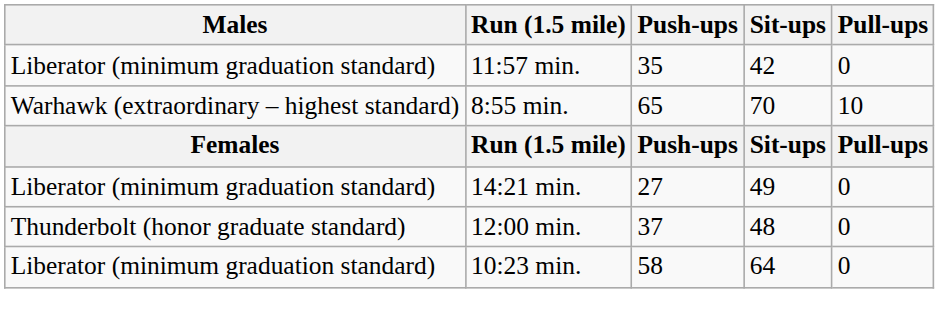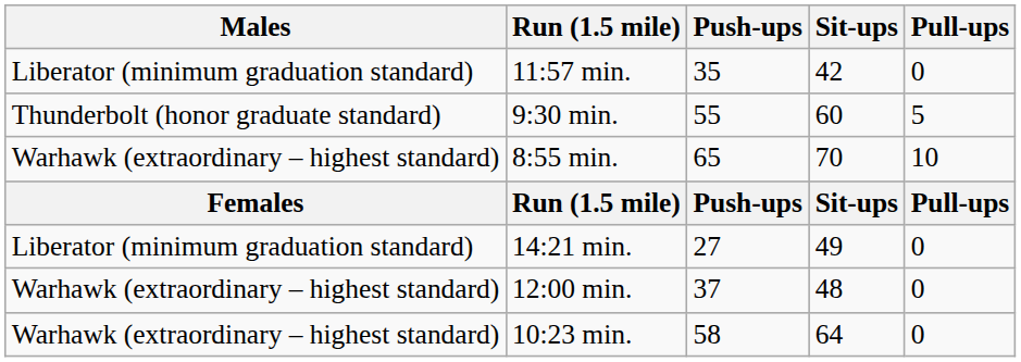 <table class="wikitable">
 <tr>
 <th><strong>Males</strong></th>
 <th>Run (1.5 mile)</th>
 <th>Push-ups</th>
 <th>Sit-ups</th>
 <th>Pull-ups</th>
 </tr>
 <tr>
 <td>Liberator (minimum graduation standard)</td>
 <td>11:57 min.</td>
 <td>35</td>
 <td>42</td>
 <td>0</td>
+</tr>
+<tr>
+<td>Thunderbolt (honor graduate standard)</td>
+<td>9:30 min.</td>
+<td>55</td>
+<td>60</td>
+<td>5</td>
 </tr>
 <tr>
 <td>Warhawk (extraordinary – highest standard)</td>
 <td>8:55 min.</td>
 <td>65</td>
 <td>70</td>
 <td>10</td>
 </tr>
 <tr>
 <th style="text-align:center;"><strong>Females</strong></th>
 <th>Run (1.5 mile)</th>
 <th>Push-ups</th>
 <th>Sit-ups</th>
 <th>Pull-ups</th>
 </tr>
 <tr>
 <td>Liberator (minimum graduation standard)</td>
 <td>14:21 min.</td>
 <td>27</td>
 <td>49</td>
 <td>0</td>
 </tr>
 <tr>
-<td>Thunderbolt (honor graduate standard)</td>
+<td>Warhawk (extraordinary – highest standard)</td>
 <td>12:00 min.</td>
 <td>37</td>
 <td>48</td>
 <td>0</td>
 </tr>
 <tr>
-<td>Liberator (minimum graduation standard)</td>
+<td>Warhawk (extraordinary – highest standard)</td>
 <td>10:23 min.</td>
 <td>58</td>
 <td>64</td>
 <td>0</td>
 </tr>
 </table>
